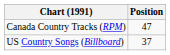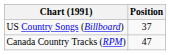 <table class="wikitable sortable">
 <tr>
 <th scope="col">Chart (1991)</th>
 <th scope="col">Position</th>
 </tr>
 <tr>
+<td>US <a href='#'>Country Songs</a> (<em><a href='#'>Billboard</a></em>)</td>
+<td align="center">37</td>
+</tr>
+<tr>
 <td>Canada Country Tracks (<em><a href='#'>RPM</a></em>)</td>
 <td align="center">47</td>
 </tr>
-<tr>
-<td>US <a href='#'>Country Songs</a> (<em><a href='#'>Billboard</a></em>)</td>
-<td align="center">37</td>
-</tr>
 </table>
